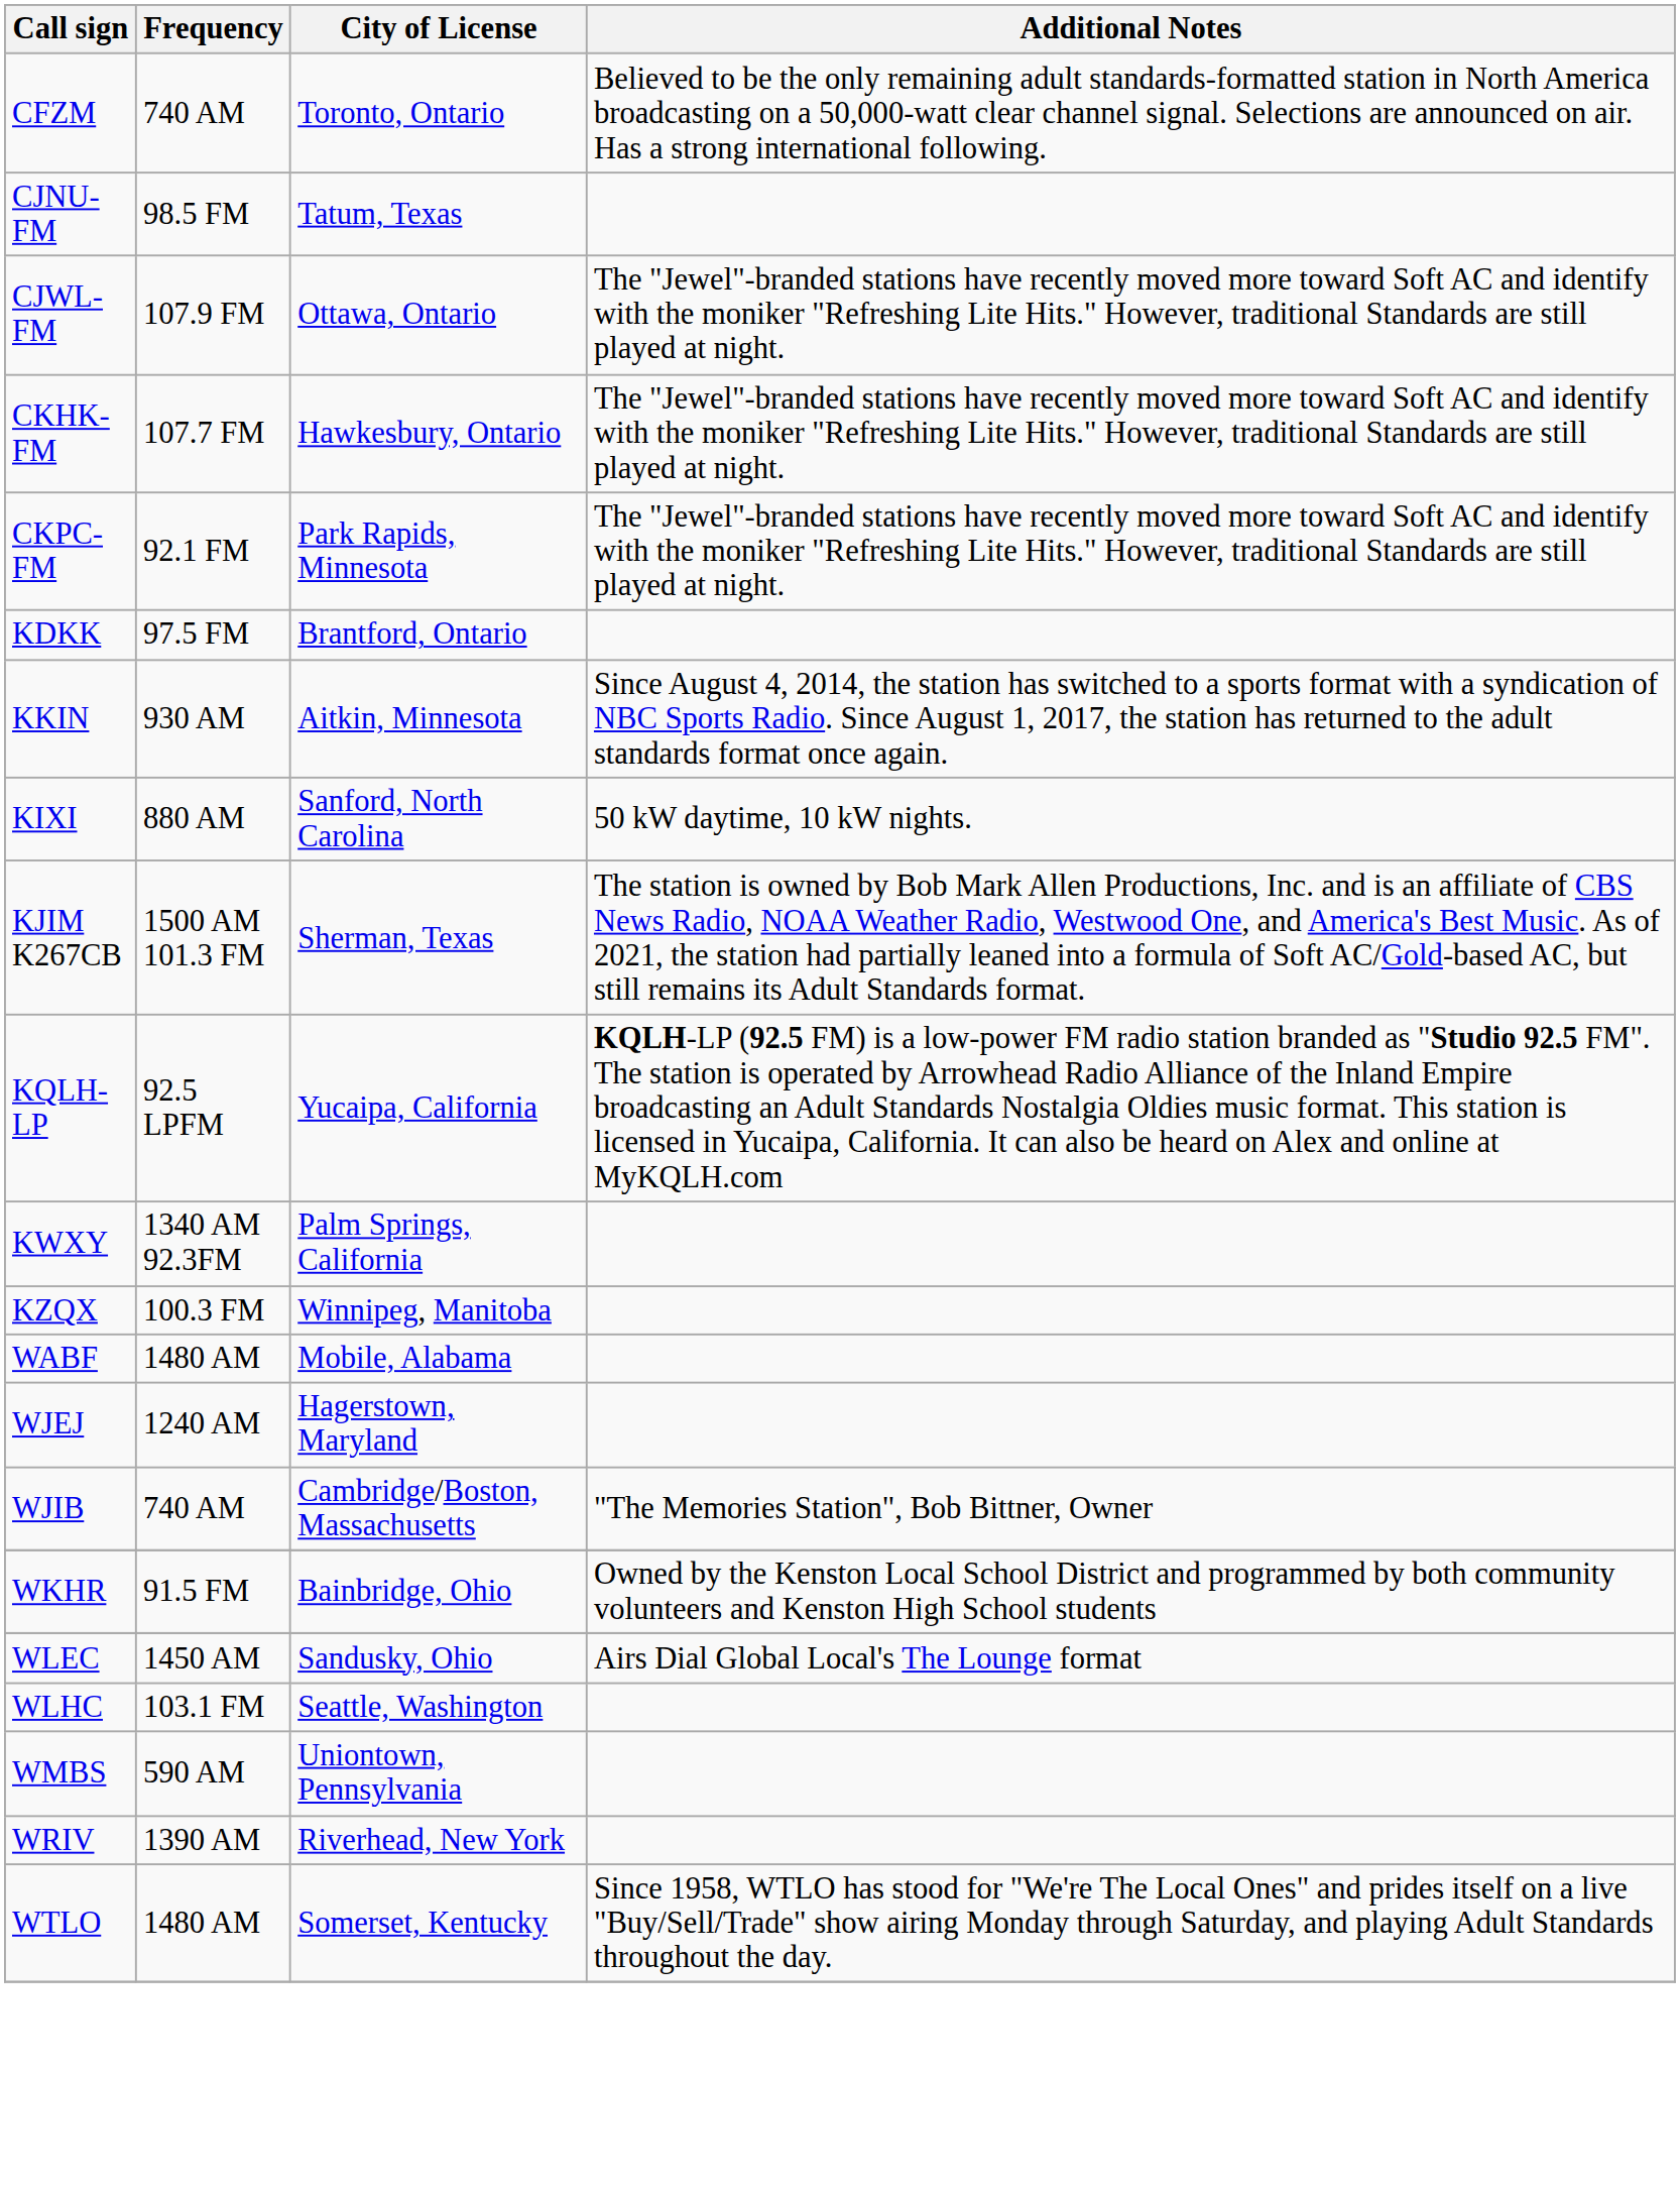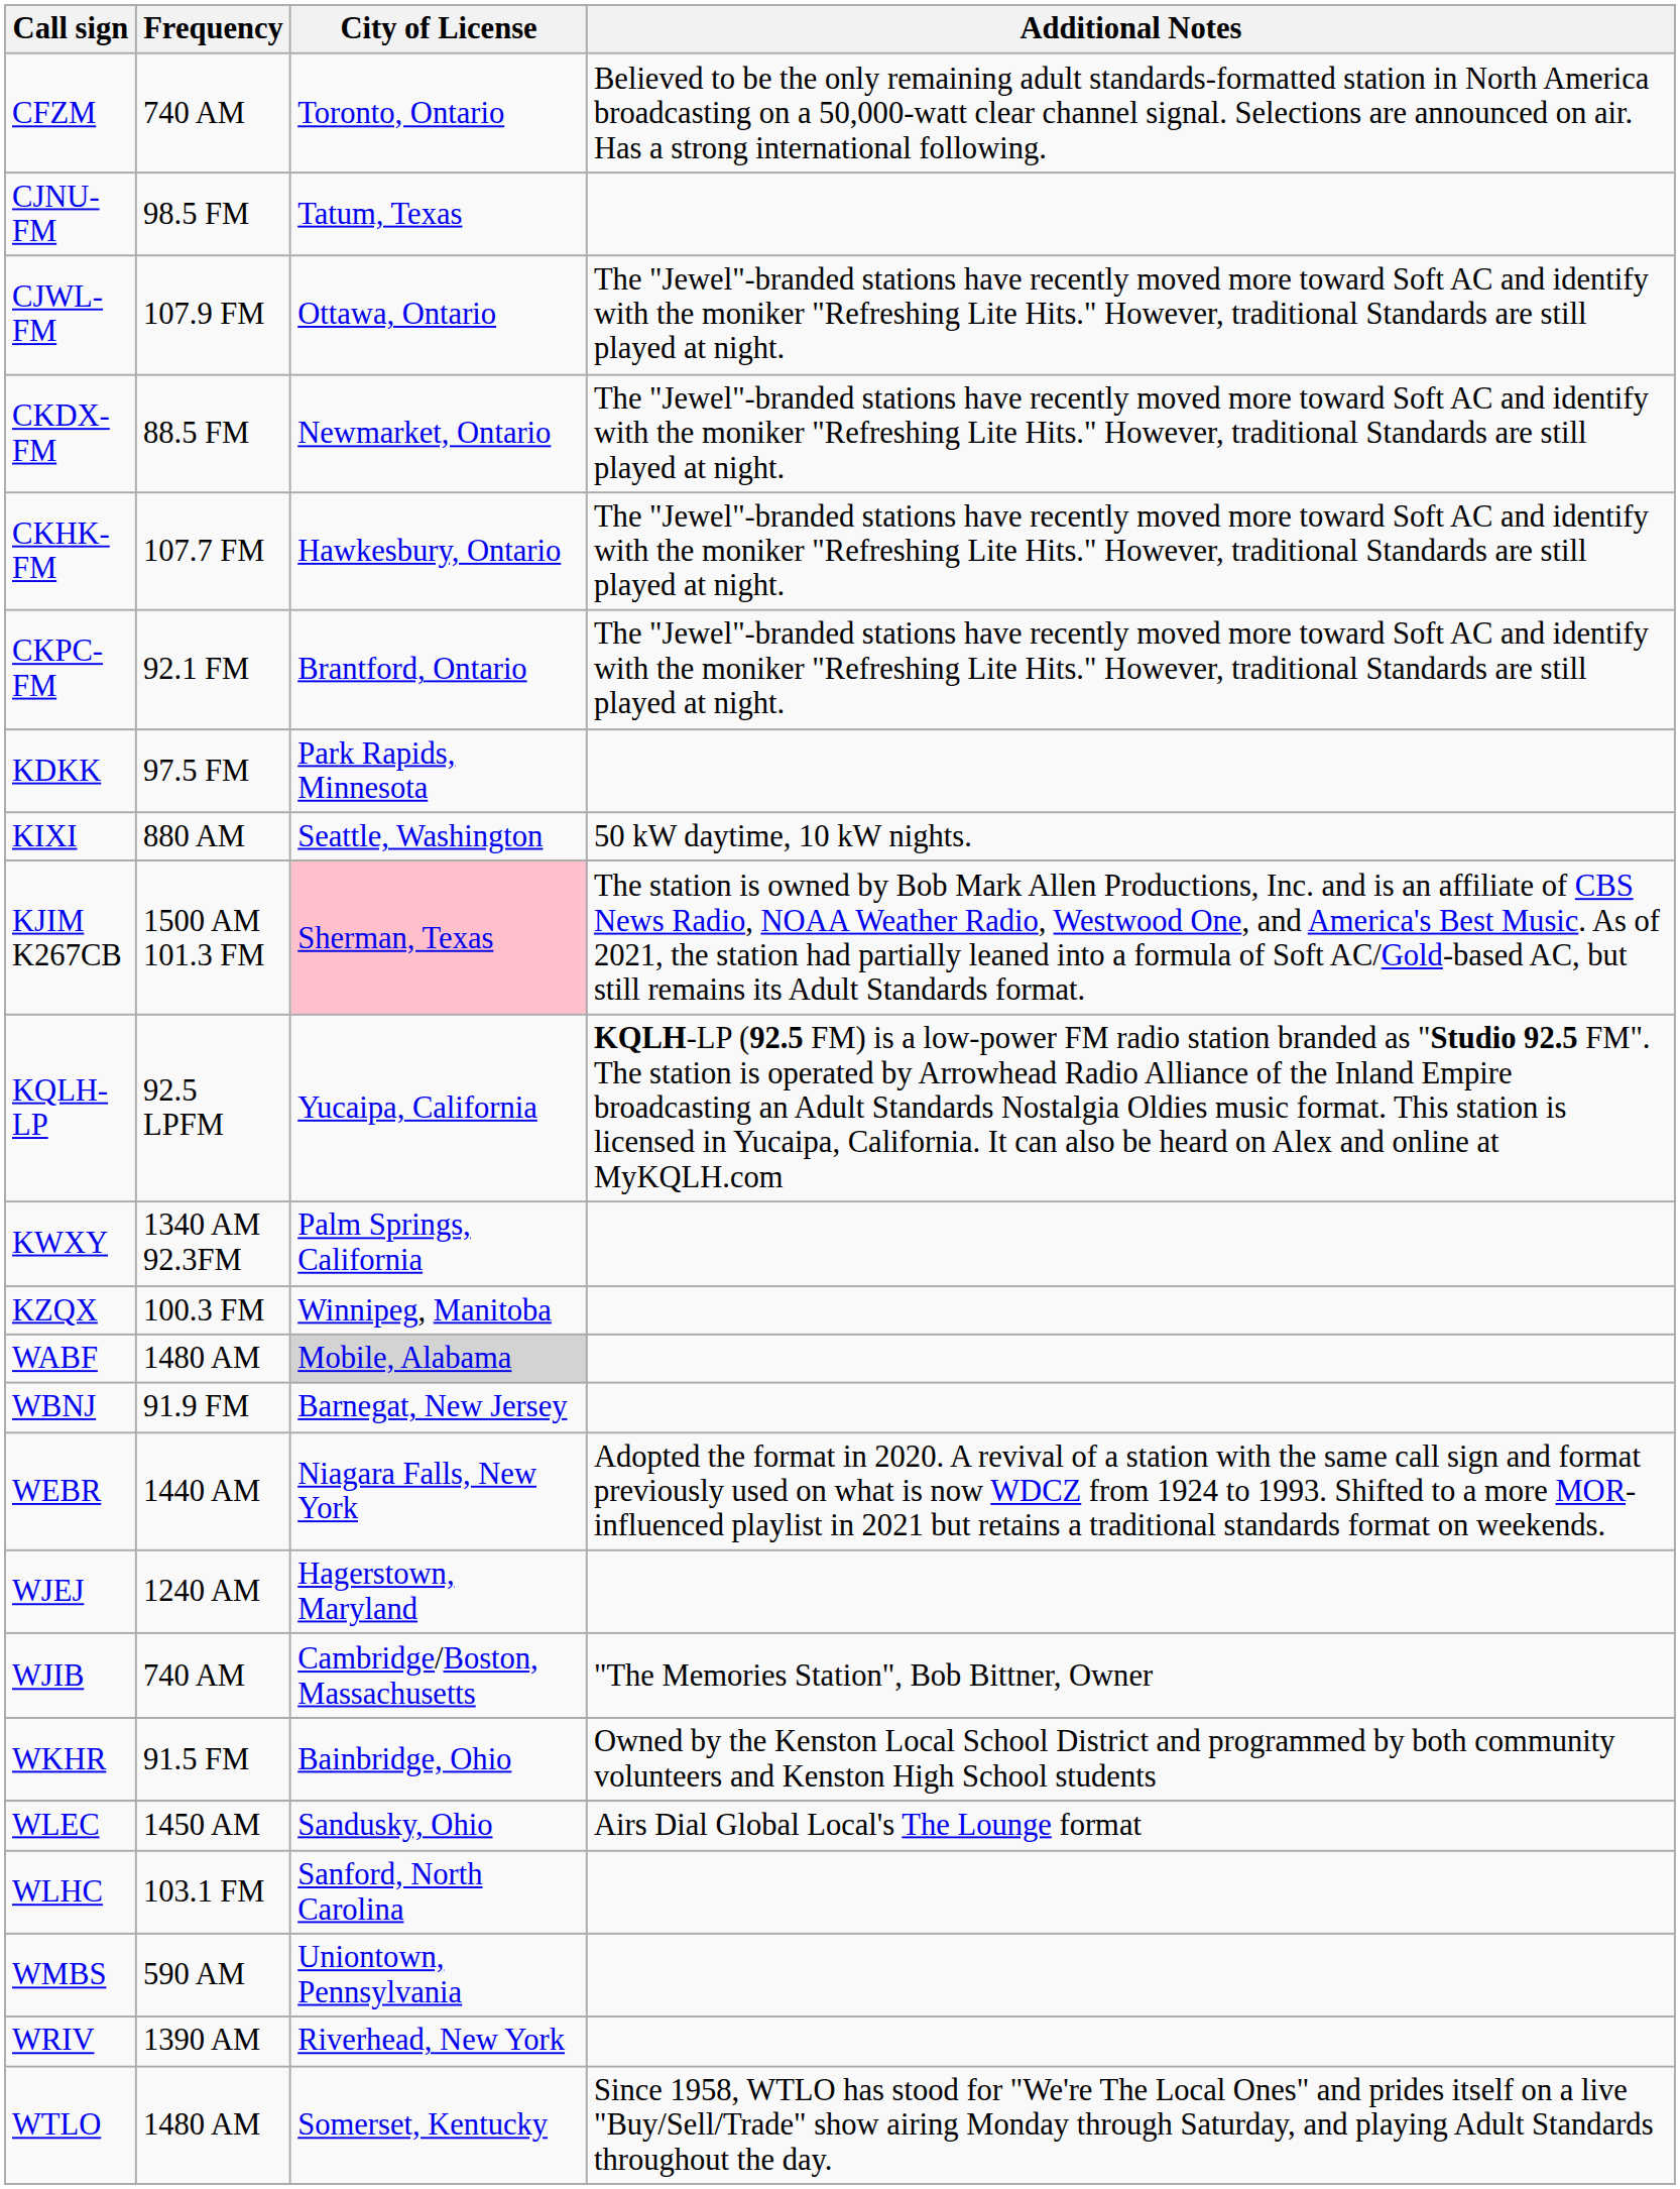 <table class="wikitable sortable">
 <tr>
 <th>Call sign</th>
 <th>Frequency</th>
 <th>City of License</th>
 <th>Additional Notes</th>
 </tr>
 <tr>
 <td><a href='#'>CFZM</a></td>
 <td>740 AM</td>
 <td><a href='#'>Toronto, Ontario</a></td>
 <td>Believed to be the only remaining adult standards-formatted station in North America broadcasting on a 50,000-watt clear channel signal. Selections are announced on air. Has a strong international following.</td>
 </tr>
 <tr>
 <td><a href='#'>CJNU-FM</a></td>
 <td>98.5 FM</td>
 <td><a href='#'>Tatum, Texas</a></td>
 <td></td>
 </tr>
 <tr>
 <td><a href='#'>CJWL-FM</a></td>
 <td>107.9 FM</td>
 <td><a href='#'>Ottawa, Ontario</a></td>
 <td>The "Jewel"-branded stations have recently moved more toward Soft AC and identify with the moniker "Refreshing Lite Hits." However, traditional Standards are still played at night.</td>
 </tr>
 <tr>
+<td><a href='#'>CKDX-FM</a></td>
+<td>88.5 FM</td>
+<td><a href='#'>Newmarket, Ontario</a></td>
+<td>The "Jewel"-branded stations have recently moved more toward Soft AC and identify with the moniker "Refreshing Lite Hits." However, traditional Standards are still played at night.</td>
+</tr>
+<tr>
 <td><a href='#'>CKHK-FM</a></td>
 <td>107.7 FM</td>
 <td><a href='#'>Hawkesbury, Ontario</a></td>
 <td>The "Jewel"-branded stations have recently moved more toward Soft AC and identify with the moniker "Refreshing Lite Hits." However, traditional Standards are still played at night.</td>
 </tr>
 <tr>
 <td><a href='#'>CKPC-FM</a></td>
 <td>92.1 FM</td>
-<td><a href='#'>Park Rapids, Minnesota</a></td>
+<td><a href='#'>Brantford, Ontario</a></td>
 <td>The "Jewel"-branded stations have recently moved more toward Soft AC and identify with the moniker "Refreshing Lite Hits." However, traditional Standards are still played at night.</td>
 </tr>
 <tr>
 <td><a href='#'>KDKK</a></td>
 <td>97.5 FM</td>
-<td><a href='#'>Brantford, Ontario</a></td>
+<td><a href='#'>Park Rapids, Minnesota</a></td>
 <td Locally originating music format. Installation of ></td>
-</tr>
-<tr>
-<td><a href='#'>KKIN</a></td>
-<td>930 AM</td>
-<td><a href='#'>Aitkin, Minnesota</a></td>
-<td>Since August 4, 2014, the station has switched to a sports format with a syndication of <a href='#'>NBC Sports Radio</a>. Since August 1, 2017, the station has returned to the adult standards format once again.</td>
 </tr>
 <tr>
 <td><a href='#'>KIXI</a></td>
 <td>880 AM</td>
-<td><a href='#'>Sanford, North Carolina</a></td>
+<td><a href='#'>Seattle, Washington</a></td>
 <td>50 kW daytime, 10 kW nights.</td>
 </tr>
 <tr>
 <td><a href='#'>KJIM</a><br>K267CB</td>
 <td>1500 AM<br>101.3 FM</td>
-<td><a href='#'>Sherman, Texas</a></td>
+<td style="background: pink;"><a href='#'>Sherman, Texas</a></td>
 <td>The station is owned by Bob Mark Allen Productions, Inc. and is an affiliate of <a href='#'>CBS News Radio</a>, <a href='#'>NOAA Weather Radio</a>, <a href='#'>Westwood One</a>, and <a href='#'>America's Best Music</a>. As of 2021, the station had partially leaned into a formula of Soft AC/<a href='#'>Gold</a>-based AC, but still remains its Adult Standards format.</td>
 </tr>
 <tr>
 <td><a href='#'>KQLH-LP</a></td>
 <td>92.5 LPFM</td>
 <td><a href='#'>Yucaipa, California</a></td>
 <td><strong>KQLH</strong>-LP (<strong>92.5</strong> FM) is a low-power FM radio station branded as "<strong>Studio 92.5</strong> FM". The station is operated by Arrowhead Radio Alliance of the Inland Empire broadcasting an Adult Standards Nostalgia Oldies music format. This station is licensed in Yucaipa, California. It can also be heard on Alex and online at MyKQLH.com</td>
 </tr>
 <tr>
 <td><a href='#'>KWXY</a></td>
 <td>1340 AM<br>92.3FM</td>
 <td><a href='#'>Palm Springs, California</a></td>
 <td></td>
 </tr>
 <tr>
 <td><a href='#'>KZQX</a></td>
 <td>100.3 FM</td>
 <td><a href='#'>Winnipeg</a>, <a href='#'>Manitoba</a></td>
 <td></td>
 </tr>
 <tr>
 <td><a href='#'>WABF</a></td>
 <td>1480 AM</td>
-<td><a href='#'>Mobile, Alabama</a></td>
+<td style="background: lightgrey;"><a href='#'>Mobile, Alabama</a></td>
 <td></td>
+</tr>
+<tr>
+<td><a href='#'>WBNJ</a></td>
+<td>91.9 FM</td>
+<td><a href='#'>Barnegat, New Jersey</a></td>
+<td></td>
+</tr>
+<tr>
+<td><a href='#'>WEBR</a></td>
+<td>1440 AM</td>
+<td><a href='#'>Niagara Falls, New York</a></td>
+<td>Adopted the format in 2020. A revival of a station with the same call sign and format previously used on what is now <a href='#'>WDCZ</a> from 1924 to 1993. Shifted to a more <a href='#'>MOR</a>-influenced playlist in 2021 but retains a traditional standards format on weekends.</td>
 </tr>
 <tr>
 <td><a href='#'>WJEJ</a></td>
 <td>1240 AM</td>
 <td><a href='#'>Hagerstown, Maryland</a></td>
 </tr>
 <tr>
 <td><a href='#'>WJIB</a></td>
 <td>740 AM</td>
 <td><a href='#'>Cambridge</a>/<a href='#'>Boston, Massachusetts</a></td>
 <td>"The Memories Station", Bob Bittner, Owner</td>
 </tr>
 <tr>
 </tr>
 <tr 730 >
 </tr>
 <tr>
 </tr>
 <tr 1280 >
 </tr>
 <tr>
 <td><a href='#'>WKHR</a></td>
 <td>91.5 FM</td>
 <td><a href='#'>Bainbridge, Ohio</a></td>
 <td>Owned by the Kenston Local School District and programmed by both community volunteers and Kenston High School students</td>
 </tr>
 <tr>
 </tr>
 <tr 870 1470 >
 </tr>
 <tr>
 <td><a href='#'>WLEC</a></td>
 <td>1450 AM</td>
 <td><a href='#'>Sandusky, Ohio</a></td>
 <td>Airs Dial Global Local's <a href='#'>The Lounge</a> format</td>
 </tr>
 <tr>
 <td><a href='#'>WLHC</a></td>
 <td>103.1 FM</td>
-<td><a href='#'>Seattle, Washington</a></td>
+<td><a href='#'>Sanford, North Carolina</a></td>
 <td></td>
 </tr>
 <tr>
 <td><a href='#'>WMBS</a></td>
 <td>590 AM</td>
 <td><a href='#'>Uniontown, Pennsylvania</a></td>
 <td></td>
 </tr>
 <tr>
 <td><a href='#'>WRIV</a></td>
 <td>1390 AM</td>
 <td><a href='#'>Riverhead, New York</a></td>
 <td></td>
 </tr>
 <tr>
 <td><a href='#'>WTLO</a></td>
 <td>1480 AM</td>
 <td><a href='#'>Somerset, Kentucky</a></td>
 <td>Since 1958, WTLO has stood for "We're The Local Ones" and prides itself on a live "Buy/Sell/Trade" show airing Monday through Saturday, and playing Adult Standards throughout the day.</td>
 </tr>
 <tr>
 </tr>
 </table>
